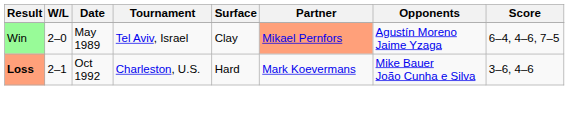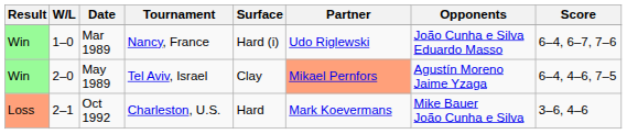 <table class="sortable wikitable">
 <tr>
 <th style="width:40px">Result</th>
 <th style="width:30px" class="unsortable">W/L</th>
 <th style="width:50px">Date</th>
 <th style="width:130px">Tournament</th>
 <th style="width:50px">Surface</th>
 <th style="width:150px">Partner</th>
 <th style="width:150px">Opponents</th>
 <th style="width:100px" class="unsortable">Score</th>
 </tr>
 <tr>
 </tr>
 <tr>
 <td style="background:#98fb98;">Win</td>
+<td>1–0</td>
+<td>Mar 1989</td>
+<td><a href='#'>Nancy</a>, France</td>
+<td>Hard (i)</td>
+<td> <a href='#'>Udo Riglewski</a></td>
+<td> <a href='#'>João Cunha e Silva</a> <br>  <a href='#'>Eduardo Masso</a></td>
+<td>6–4, 6–7, 7–6</td>
+</tr>
+<tr>
+<td style="background:#98fb98;">Win</td>
 <td>2–0</td>
 <td>May 1989</td>
 <td><a href='#'>Tel Aviv</a>, Israel</td>
 <td>Clay</td>
 <td style="background: lightsalmon;"> <a href='#'>Mikael Pernfors</a></td>
 <td> <a href='#'>Agustín Moreno</a> <br>  <a href='#'>Jaime Yzaga</a></td>
 <td>6–4, 4–6, 7–5</td>
 </tr>
 <tr>
-<td style="background:#ffa07a;"><strong>Loss</strong></td>
+<td style="background:#ffa07a;">Loss</td>
 <td>2–1</td>
 <td>Oct 1992</td>
 <td><a href='#'>Charleston</a>, U.S.</td>
 <td>Hard</td>
 <td> <a href='#'>Mark Koevermans</a></td>
 <td> <a href='#'>Mike Bauer</a> <br>  <a href='#'>João Cunha e Silva</a></td>
 <td>3–6, 4–6</td>
 </tr>
 </table>
